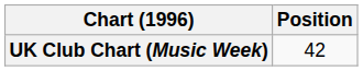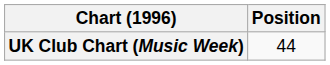 <table class="wikitable sortable plainrowheaders" style="text-align:center">
 <tr>
 <th>Chart (1996)</th>
 <th>Position</th>
 </tr>
 <tr>
 <th scope="row">UK Club Chart (<em>Music Week</em>)<br></th>
-<td>42</td>
+<td>44</td>
 </tr>
 </table>
